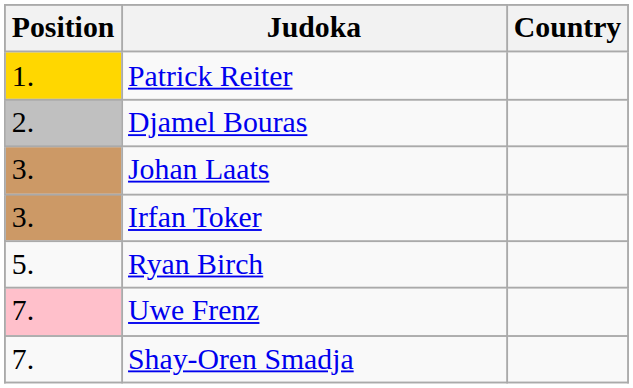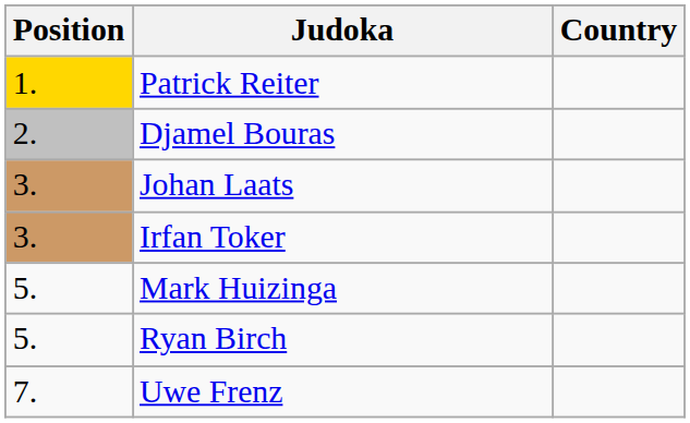 <table class=wikitable>
 <tr>
 <th width=10>Position</th>
 <th width=200>Judoka</th>
 <th width=10>Country</th>
 </tr>
 <tr>
 <td bgcolor=gold>1.</td>
 <td><a href='#'>Patrick Reiter</a></td>
 <td></td>
 </tr>
 <tr>
 <td bgcolor="silver">2.</td>
 <td><a href='#'>Djamel Bouras</a></td>
 <td></td>
 </tr>
 <tr>
 <td bgcolor="CC9966">3.</td>
 <td><a href='#'>Johan Laats</a></td>
 <td></td>
 </tr>
 <tr>
 <td bgcolor="CC9966">3.</td>
 <td><a href='#'>Irfan Toker</a></td>
 <td></td>
 </tr>
 <tr>
 <td>5.</td>
+<td><a href='#'>Mark Huizinga</a></td>
+<td></td>
+</tr>
+<tr>
+<td>5.</td>
 <td><a href='#'>Ryan Birch</a></td>
 <td></td>
 </tr>
 <tr>
-<td style="background: pink;">7.</td>
+<td>7.</td>
 <td><a href='#'>Uwe Frenz</a></td>
 <td></td>
 </tr>
-<tr>
-<td>7.</td>
-<td><a href='#'>Shay-Oren Smadja</a></td>
-<td></td>
-</tr>
 </table>
